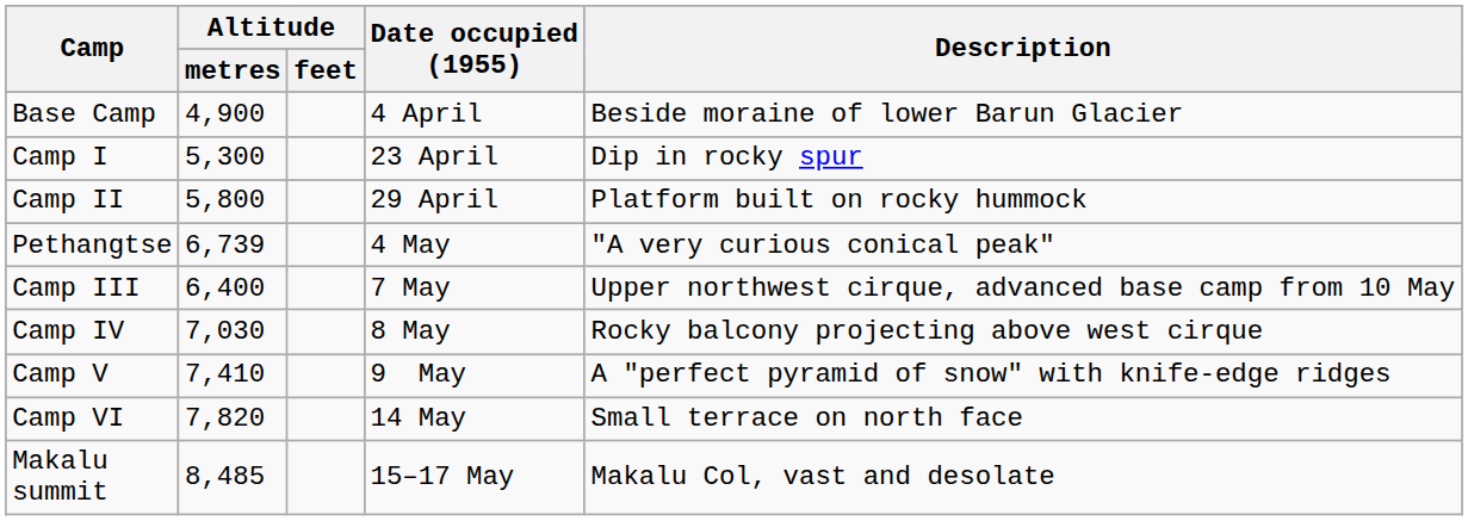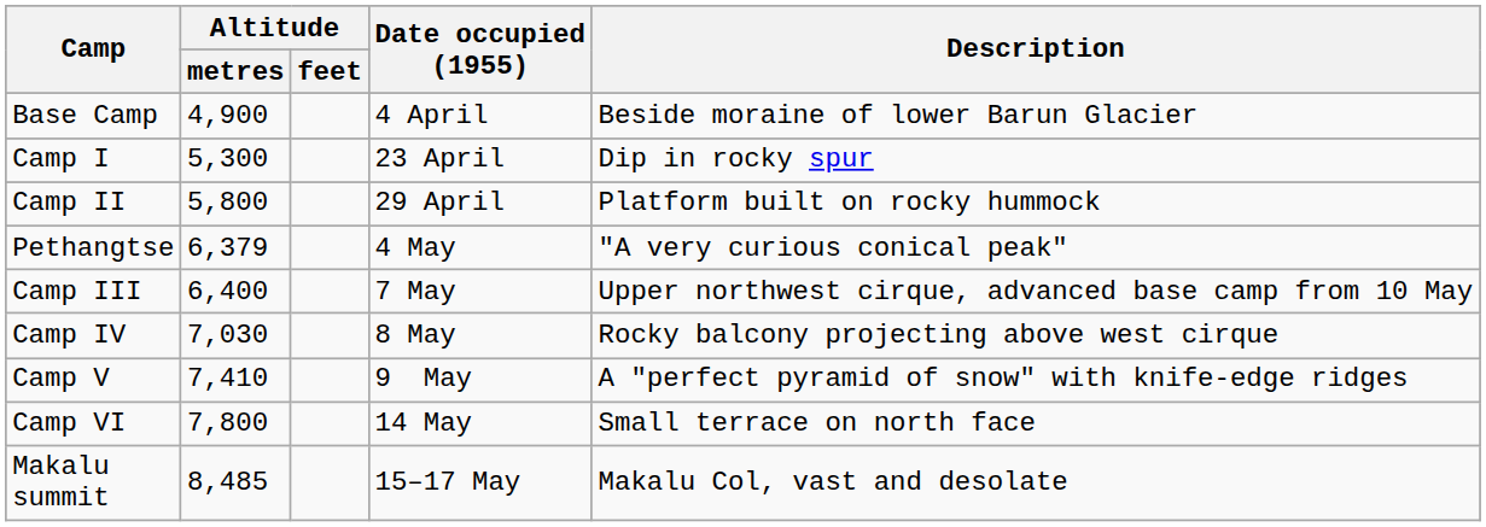 <table class="wikitable">
 <tr>
 <th rowspan="2">Camp</th>
 <th colspan="2">Altitude</th>
 <th rowspan="2">Date occupied<br>(1955)</th>
 <th rowspan="2">Description</th>
 </tr>
 <tr>
 <th>metres</th>
 <th>feet</th>
 </tr>
 <tr>
 <td>Base Camp</td>
 <td>4,900</td>
 <td></td>
 <td>4 April</td>
 <td>Beside moraine of lower Barun Glacier</td>
 </tr>
 <tr>
 <td>Camp I</td>
 <td>5,300</td>
 <td></td>
 <td>23 April</td>
 <td>Dip in rocky <a href='#'>spur</a></td>
 </tr>
 <tr>
 <td>Camp II</td>
 <td>5,800</td>
 <td></td>
 <td>29 April</td>
 <td>Platform built on rocky hummock</td>
 </tr>
 <tr>
 <td>Pethangtse</td>
-<td>6,739</td>
+<td>6,379</td>
 <td></td>
 <td>4 May</td>
 <td>"A very curious conical peak"</td>
 </tr>
 <tr>
 <td>Camp III</td>
 <td>6,400</td>
 <td></td>
 <td>7 May</td>
 <td>Upper northwest cirque, advanced base camp from 10 May</td>
 </tr>
 <tr>
 <td>Camp IV</td>
 <td>7,030</td>
 <td></td>
 <td>8 May</td>
 <td>Rocky balcony projecting above west cirque</td>
 </tr>
 <tr>
 <td>Camp V</td>
 <td>7,410</td>
 <td></td>
 <td>9  May</td>
 <td>A "perfect pyramid of snow" with knife-edge ridges</td>
 </tr>
 <tr>
 <td>Camp VI</td>
-<td>7,820</td>
+<td>7,800</td>
 <td></td>
 <td>14 May</td>
 <td>Small terrace on north face</td>
 </tr>
 <tr>
 <td>Makalu<br>summit</td>
 <td>8,485</td>
 <td></td>
 <td>15–17 May</td>
 <td>Makalu Col, vast and desolate</td>
 </tr>
 </table>
